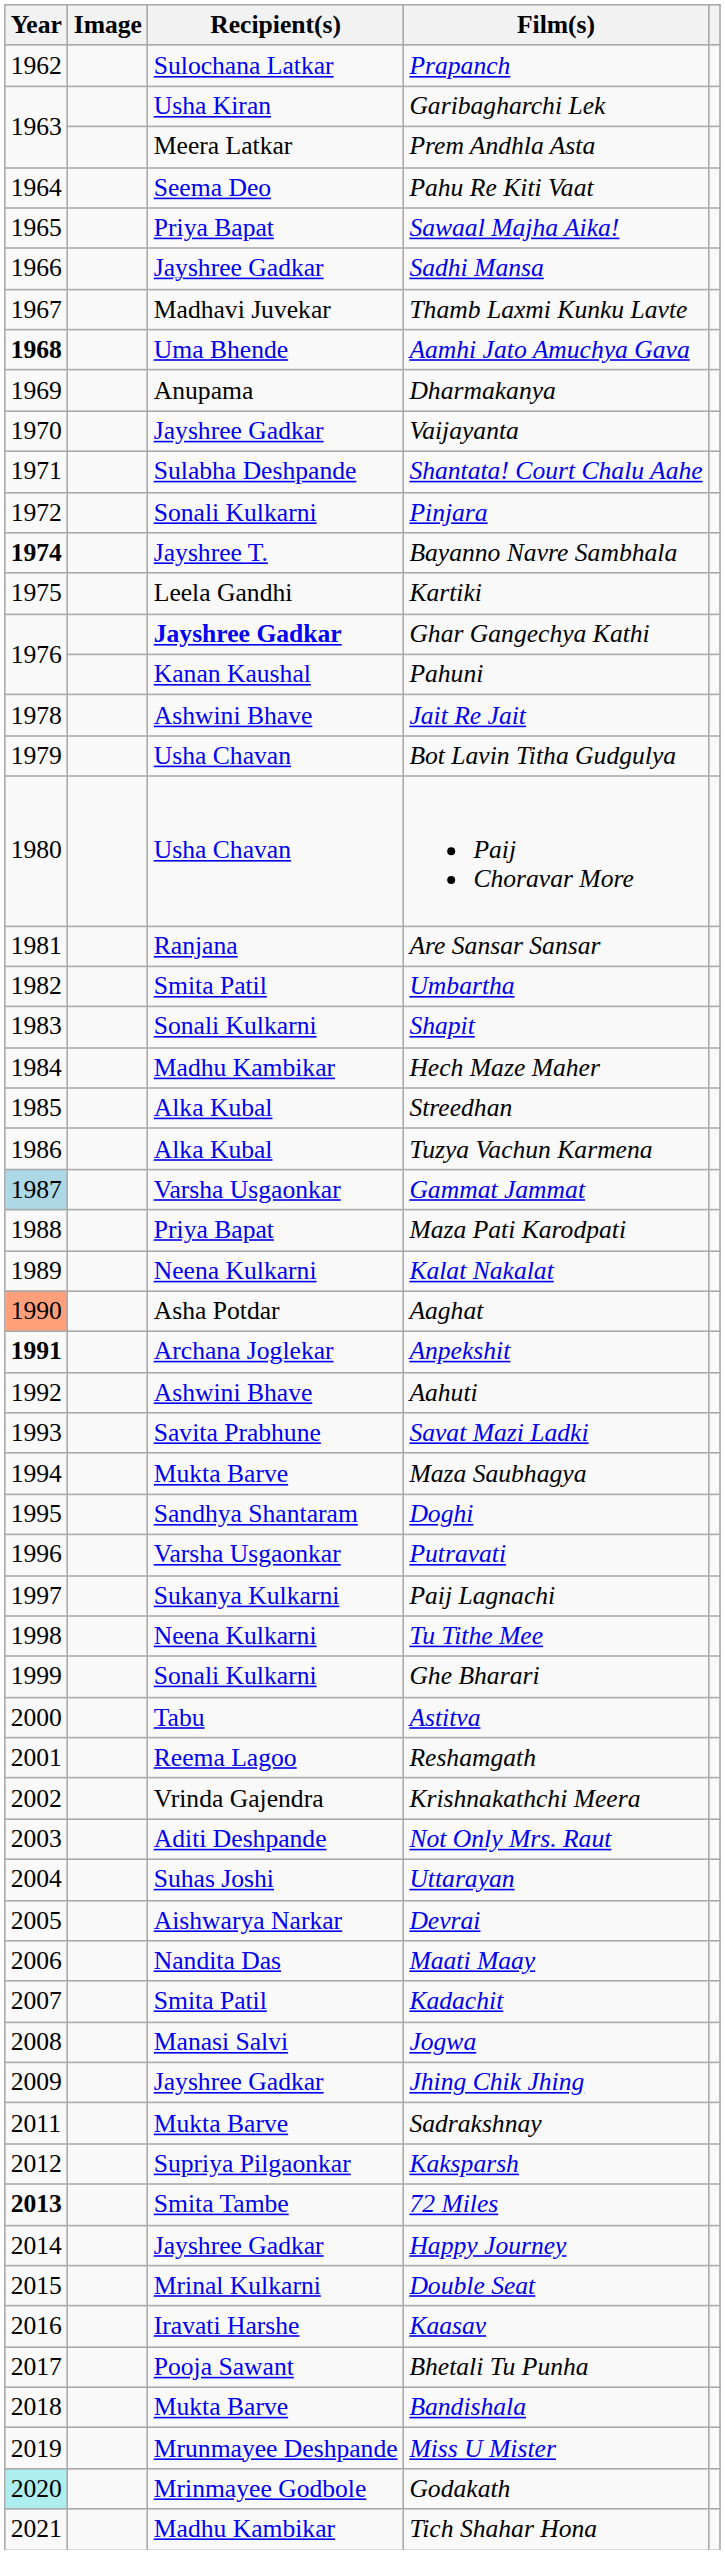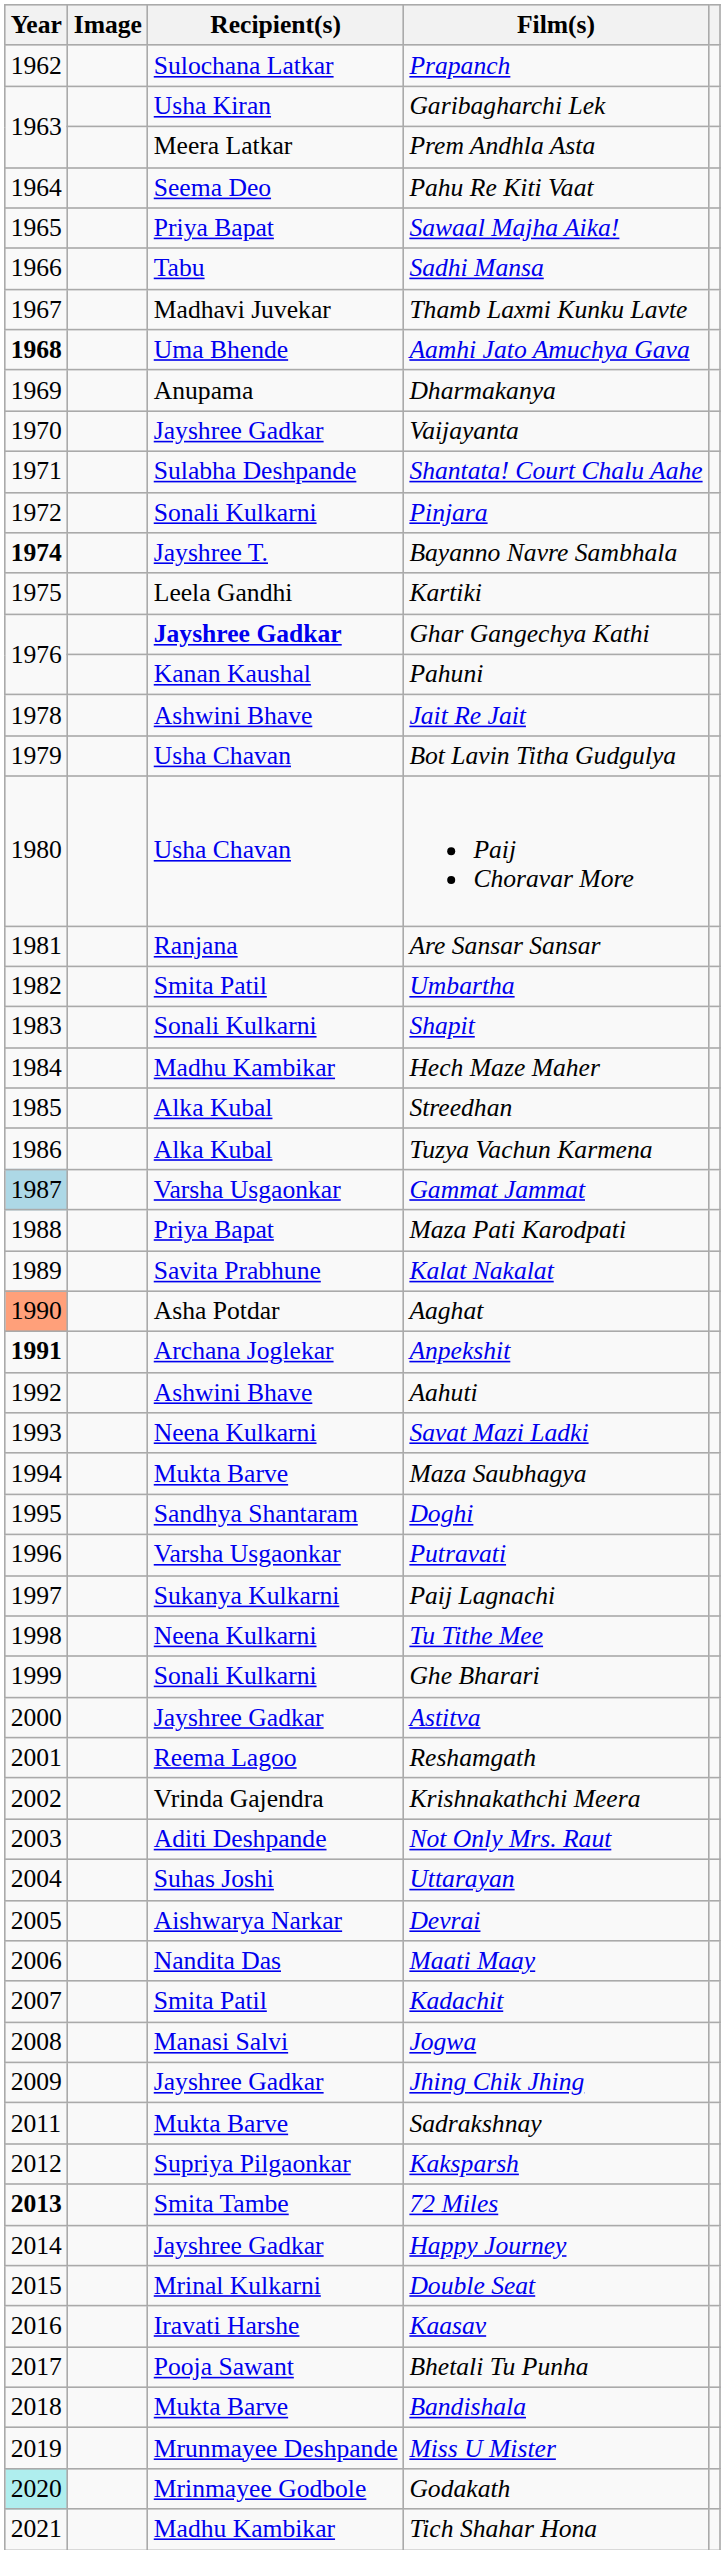 <table class="wikitable sortable plainrowheaders">
 <tr>
 <th scope="col">Year</th>
 <th scope="col">Image</th>
 <th scope="col">Recipient(s)</th>
 <th scope="col">Film(s)</th>
 <th scope="col" class="unsortable"></th>
 </tr>
 <tr>
 <td>1962</td>
 <td></td>
 <td><a href='#'>Sulochana Latkar</a></td>
 <td><em><a href='#'>Prapanch</a></em></td>
 <td style="text-align:center;"></td>
 </tr>
 <tr>
 <td rowspan="2">1963</td>
 <td></td>
 <td><a href='#'>Usha Kiran</a></td>
 <td><em>Garibagharchi Lek</em></td>
 <td></td>
 </tr>
 <tr>
 <td></td>
 <td>Meera Latkar</td>
 <td><em>Prem Andhla Asta</em></td>
 <td></td>
 </tr>
 <tr>
 <td>1964</td>
 <td></td>
 <td><a href='#'>Seema Deo</a></td>
 <td><em>Pahu Re Kiti Vaat</em></td>
 <td></td>
 </tr>
 <tr>
 <td>1965</td>
 <td></td>
 <td><a href='#'>Priya Bapat</a></td>
 <td><em><a href='#'>Sawaal Majha Aika!</a></em></td>
 <td></td>
 </tr>
 <tr>
 <td>1966</td>
 <td></td>
-<td><a href='#'>Jayshree Gadkar</a></td>
+<td><a href='#'>Tabu</a></td>
 <td><em><a href='#'>Sadhi Mansa</a></em></td>
 <td style="text-align:center;"></td>
 </tr>
 <tr>
 <td>1967</td>
 <td></td>
 <td>Madhavi Juvekar</td>
 <td><em>Thamb Laxmi Kunku Lavte</em></td>
 <td></td>
 </tr>
 <tr>
 <td><strong>1968</strong></td>
 <td></td>
 <td><a href='#'>Uma Bhende</a></td>
 <td><em><a href='#'>Aamhi Jato Amuchya Gava</a></em></td>
 <td></td>
 </tr>
 <tr>
 <td>1969</td>
 <td></td>
 <td>Anupama</td>
 <td><em>Dharmakanya</em></td>
 <td></td>
 </tr>
 <tr>
 <td>1970</td>
 <td></td>
 <td><a href='#'>Jayshree Gadkar</a></td>
 <td><em>Vaijayanta</em></td>
 <td></td>
 </tr>
 <tr>
 <td>1971</td>
 <td></td>
 <td><a href='#'>Sulabha Deshpande</a></td>
 <td><em><a href='#'>Shantata! Court Chalu Aahe</a></em></td>
 <td></td>
 </tr>
 <tr>
 <td>1972</td>
 <td></td>
 <td><a href='#'>Sonali Kulkarni</a></td>
 <td><em><a href='#'>Pinjara</a></em></td>
 <td></td>
 </tr>
 <tr>
 <td><strong>1974</strong></td>
 <td></td>
 <td><a href='#'>Jayshree T.</a></td>
 <td><em>Bayanno Navre Sambhala</em></td>
 <td></td>
 </tr>
 <tr>
 <td>1975</td>
 <td></td>
 <td>Leela Gandhi</td>
 <td><em>Kartiki</em></td>
 <td></td>
 </tr>
 <tr>
 <td rowspan="2">1976</td>
 <td><br></td>
 <td><strong><a href='#'>Jayshree Gadkar</a></strong></td>
 <td><em>Ghar Gangechya Kathi</em></td>
 <td style="text-align:center;"></td>
 </tr>
 <tr>
 <td></td>
 <td><a href='#'>Kanan Kaushal</a></td>
 <td><em>Pahuni</em></td>
 <td></td>
 </tr>
 <tr>
 <td>1978</td>
 <td></td>
 <td><a href='#'>Ashwini Bhave</a></td>
 <td><em><a href='#'>Jait Re Jait</a></em></td>
 <td style="text-align:center;"></td>
 </tr>
 <tr>
 <td>1979</td>
 <td></td>
 <td><a href='#'>Usha Chavan</a></td>
 <td><em>Bot Lavin Titha Gudgulya</em></td>
 <td style="text-align:center;"></td>
 </tr>
 <tr>
 <td>1980</td>
 <td></td>
 <td><a href='#'>Usha Chavan</a></td>
 <td><br><ul><li><em>Paij</em></li><li><em>Choravar More</em></li></ul></td>
 <td></td>
 </tr>
 <tr>
 <td>1981</td>
 <td></td>
 <td><a href='#'>Ranjana</a></td>
 <td><em>Are Sansar Sansar</em></td>
 <td style="text-align:center;"></td>
 </tr>
 <tr>
 <td>1982</td>
 <td></td>
 <td><a href='#'>Smita Patil</a></td>
 <td><em><a href='#'>Umbartha</a></em></td>
 <td style="text-align:center;"></td>
 </tr>
 <tr>
 <td>1983</td>
 <td></td>
 <td><a href='#'>Sonali Kulkarni</a></td>
 <td><em><a href='#'>Shapit</a></em></td>
 <td style="text-align:center;"></td>
 </tr>
 <tr>
 <td>1984</td>
 <td></td>
 <td><a href='#'>Madhu Kambikar</a></td>
 <td><em>Hech Maze Maher</em></td>
 <td style="text-align:center;"></td>
 </tr>
 <tr>
 <td>1985</td>
 <td></td>
 <td><a href='#'>Alka Kubal</a></td>
 <td><em>Streedhan</em></td>
 <td></td>
 </tr>
 <tr>
 <td>1986</td>
 <td></td>
 <td><a href='#'>Alka Kubal</a></td>
 <td><em>Tuzya Vachun Karmena</em></td>
 <td></td>
 </tr>
 <tr>
 <td style="background: lightblue;">1987</td>
 <td></td>
 <td><a href='#'>Varsha Usgaonkar</a></td>
 <td><em><a href='#'>Gammat Jammat</a></em></td>
 <td style="text-align:center;"></td>
 </tr>
 <tr>
 <td>1988</td>
 <td></td>
 <td><a href='#'>Priya Bapat</a></td>
 <td><em>Maza Pati Karodpati</em></td>
 <td style="text-align:center;"></td>
 </tr>
 <tr>
 <td>1989</td>
 <td><br></td>
-<td><a href='#'>Neena Kulkarni</a></td>
+<td><a href='#'>Savita Prabhune</a></td>
 <td><em><a href='#'>Kalat Nakalat</a></em></td>
 <td style="text-align:center;"></td>
 </tr>
 <tr>
 <td style="background: lightsalmon;">1990</td>
 <td></td>
 <td>Asha Potdar</td>
 <td><em>Aaghat</em></td>
 <td></td>
 </tr>
 <tr>
 <td><strong>1991</strong></td>
 <td></td>
 <td><a href='#'>Archana Joglekar</a></td>
 <td><em><a href='#'>Anpekshit</a></em></td>
 <td></td>
 </tr>
 <tr>
 <td>1992</td>
 <td></td>
 <td><a href='#'>Ashwini Bhave</a></td>
 <td><em>Aahuti</em></td>
 <td style="text-align:center;"></td>
 </tr>
 <tr>
 <td>1993</td>
 <td></td>
-<td><a href='#'>Savita Prabhune</a></td>
+<td><a href='#'>Neena Kulkarni</a></td>
 <td><em><a href='#'>Savat Mazi Ladki</a></em></td>
 <td style="text-align:center;"></td>
 </tr>
 <tr>
 <td>1994</td>
 <td></td>
 <td><a href='#'>Mukta Barve</a></td>
 <td><em>Maza Saubhagya</em></td>
 <td style="text-align:center;"></td>
 </tr>
 <tr>
 <td>1995</td>
 <td></td>
 <td><a href='#'>Sandhya Shantaram</a></td>
 <td><em><a href='#'>Doghi</a></em></td>
 <td style="text-align:center;"></td>
 </tr>
 <tr>
 <td>1996</td>
 <td></td>
 <td><a href='#'>Varsha Usgaonkar</a></td>
 <td><em><a href='#'>Putravati</a></em></td>
 <td></td>
 </tr>
 <tr>
 <td>1997</td>
 <td></td>
 <td><a href='#'>Sukanya Kulkarni</a></td>
 <td><em>Paij Lagnachi</em></td>
 <td></td>
 </tr>
 <tr>
 <td>1998</td>
 <td></td>
 <td><a href='#'>Neena Kulkarni</a></td>
 <td><em><a href='#'>Tu Tithe Mee</a></em></td>
 <td style="text-align:center;"></td>
 </tr>
 <tr>
 <td>1999</td>
 <td></td>
 <td><a href='#'>Sonali Kulkarni</a></td>
 <td><em>Ghe Bharari</em></td>
 <td style="text-align:center;"></td>
 </tr>
 <tr>
 <td>2000</td>
 <td></td>
-<td><a href='#'>Tabu</a></td>
+<td><a href='#'>Jayshree Gadkar</a></td>
 <td><em><a href='#'>Astitva</a></em></td>
 <td></td>
 </tr>
 <tr>
 <td>2001</td>
 <td></td>
 <td><a href='#'>Reema Lagoo</a></td>
 <td><em>Reshamgath</em></td>
 <td style="text-align:center;"></td>
 </tr>
 <tr>
 <td>2002</td>
 <td></td>
 <td>Vrinda Gajendra</td>
 <td><em>Krishnakathchi Meera</em></td>
 <td style="text-align:center;"></td>
 </tr>
 <tr>
 <td>2003</td>
 <td></td>
 <td><a href='#'>Aditi Deshpande</a></td>
 <td><em><a href='#'>Not Only Mrs. Raut</a></em></td>
 <td style="text-align:center;"></td>
 </tr>
 <tr>
 <td>2004</td>
 <td></td>
 <td><a href='#'>Suhas Joshi</a></td>
 <td><em><a href='#'>Uttarayan</a></em></td>
 <td style="text-align:center;"></td>
 </tr>
 <tr>
 <td>2005</td>
 <td></td>
 <td><a href='#'>Aishwarya Narkar</a></td>
 <td><em><a href='#'>Devrai</a></em></td>
 <td style="text-align:center;"></td>
 </tr>
 <tr>
 <td>2006</td>
 <td></td>
 <td><a href='#'>Nandita Das</a></td>
 <td><em><a href='#'>Maati Maay</a></em></td>
 <td style="text-align:center;"></td>
 </tr>
 <tr>
 <td>2007</td>
 <td></td>
 <td><a href='#'>Smita Patil</a></td>
 <td><em><a href='#'>Kadachit</a></em></td>
 <td style="text-align:center;"></td>
 </tr>
 <tr>
 <td>2008</td>
 <td></td>
 <td><a href='#'>Manasi Salvi</a></td>
 <td><em><a href='#'>Jogwa</a></em></td>
 <td style="text-align:center;"></td>
 </tr>
 <tr>
 <td>2009</td>
 <td></td>
 <td><a href='#'>Jayshree Gadkar</a></td>
 <td><em><a href='#'>Jhing Chik Jhing</a></em></td>
 <td></td>
 </tr>
 <tr>
 <td>2011</td>
 <td></td>
 <td><a href='#'>Mukta Barve</a></td>
 <td><em>Sadrakshnay</em></td>
 <td style="text-align:center;"></td>
 </tr>
 <tr>
 <td>2012</td>
 <td></td>
 <td><a href='#'>Supriya Pilgaonkar</a></td>
 <td><em><a href='#'>Kaksparsh</a></em></td>
 <td style="text-align:center;"></td>
 </tr>
 <tr>
 <td><strong>2013</strong></td>
 <td></td>
 <td><a href='#'>Smita Tambe</a></td>
 <td><em><a href='#'>72 Miles</a></em></td>
 <td style="text-align:center;"></td>
 </tr>
 <tr>
 <td>2014</td>
 <td></td>
 <td><a href='#'>Jayshree Gadkar</a></td>
 <td><em><a href='#'>Happy Journey</a></em></td>
 <td></td>
 </tr>
 <tr>
 <td>2015</td>
 <td></td>
 <td><a href='#'>Mrinal Kulkarni</a></td>
 <td><em><a href='#'>Double Seat</a></em></td>
 <td style="text-align:center;"></td>
 </tr>
 <tr>
 <td>2016</td>
 <td></td>
 <td><a href='#'>Iravati Harshe</a></td>
 <td><em><a href='#'>Kaasav</a></em></td>
 <td style="text-align:center;"></td>
 </tr>
 <tr>
 <td>2017</td>
 <td></td>
 <td><a href='#'>Pooja Sawant</a></td>
 <td><em>Bhetali Tu Punha</em></td>
 <td style="text-align:center;"></td>
 </tr>
 <tr>
 <td>2018</td>
 <td></td>
 <td><a href='#'>Mukta Barve</a></td>
 <td><em><a href='#'>Bandishala</a></em></td>
 <td style="text-align:center;"></td>
 </tr>
 <tr>
 <td>2019</td>
 <td></td>
 <td><a href='#'>Mrunmayee Deshpande</a></td>
 <td><em><a href='#'>Miss U Mister</a></em></td>
 <td></td>
 </tr>
 <tr>
 <td style="background: paleturquoise;">2020</td>
 <td></td>
 <td><a href='#'>Mrinmayee Godbole</a></td>
 <td><em>Godakath</em></td>
 <td></td>
 </tr>
 <tr>
 <td>2021</td>
 <td></td>
 <td><a href='#'>Madhu Kambikar</a></td>
 <td><em>Tich Shahar Hona</em></td>
 <td></td>
 </tr>
 </table>
